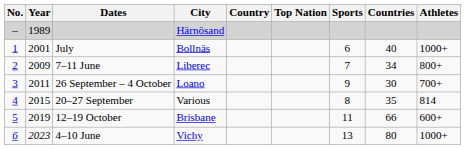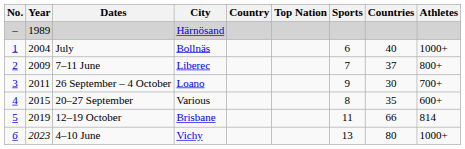 <table class="wikitable">
 <tr>
 <th>No.</th>
 <th>Year</th>
 <th>Dates</th>
 <th>City</th>
 <th>Country</th>
 <th>Top Nation</th>
 <th>Sports</th>
 <th>Countries</th>
 <th>Athletes</th>
 </tr>
 <tr bgcolor=lightgray>
 <td align=center>–</td>
 <td>1989</td>
 <td></td>
 <td><a href='#'>Härnösand</a></td>
 <td></td>
 <td></td>
 <td></td>
 <td></td>
 <td></td>
 </tr>
 <tr>
 <td align=center><a href='#'>1</a></td>
-<td align=center>2001</td>
+<td align=center>2004</td>
 <td>July</td>
 <td><a href='#'>Bollnäs</a></td>
 <td></td>
 <td></td>
 <td align=center>6</td>
 <td align=center>40</td>
 <td>1000+</td>
 </tr>
 <tr>
 <td align=center><a href='#'>2</a></td>
 <td align=center>2009</td>
 <td>7–11 June</td>
 <td><a href='#'>Liberec</a></td>
 <td></td>
 <td></td>
 <td align=center>7</td>
-<td align=center>34</td>
+<td align=center>37</td>
 <td>800+</td>
 </tr>
 <tr>
 <td align=center><a href='#'>3</a></td>
 <td align=center>2011</td>
 <td>26 September – 4 October</td>
 <td><a href='#'>Loano</a></td>
 <td></td>
 <td></td>
 <td align=center>9</td>
 <td align=center>30</td>
 <td>700+</td>
 </tr>
 <tr>
 <td align=center><a href='#'>4</a></td>
 <td align=center>2015</td>
 <td>20–27 September</td>
 <td>Various</td>
 <td></td>
 <td></td>
 <td align=center>8</td>
 <td align=center>35</td>
-<td>814</td>
+<td>600+</td>
 </tr>
 <tr>
 <td align=center><a href='#'>5</a></td>
 <td align=center>2019</td>
 <td>12–19 October</td>
 <td><a href='#'>Brisbane</a></td>
 <td></td>
 <td></td>
 <td align=center>11</td>
 <td align=center>66</td>
-<td>600+</td>
+<td>814</td>
 </tr>
 <tr>
 <td align=center><em><a href='#'>6</a></em></td>
 <td align=center><em>2023</em></td>
 <td>4–10 June</td>
 <td><a href='#'>Vichy</a></td>
 <td></td>
 <td></td>
 <td align=center>13</td>
 <td align=center>80</td>
 <td>1000+</td>
 </tr>
 </table>
